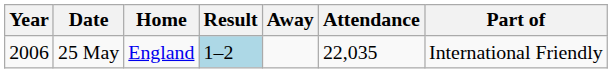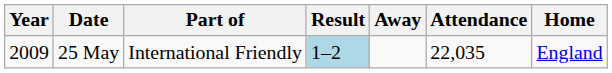 <table class="wikitable">
 <tr>
 <th>Year</th>
 <th>Date</th>
-<th>Home</th>
+<th>Part of</th>
 <th>Result</th>
 <th>Away</th>
 <th>Attendance</th>
-<th>Part of</th>
+<th>Home</th>
 </tr>
 <tr>
-<td>2006</td>
+<td>2009</td>
 <td>25 May</td>
-<td> <a href='#'>England</a></td>
+<td>International Friendly</td>
 <td style="background: lightblue;">1–2</td>
 <td></td>
 <td>22,035</td>
-<td>International Friendly</td>
+<td> <a href='#'>England</a></td>
 </tr>
 </table>
